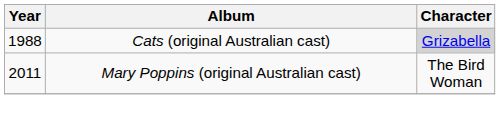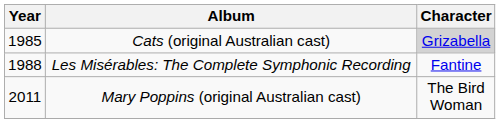 <table class="wikitable plainrowheaders" style="text-align:center;" border="1">
 <tr>
 <th scope="col" style="width:1em;">Year</th>
 <th scope="col" style="width:24em;">Album</th>
 <th scope="col" style="width:1em;">Character</th>
 </tr>
 <tr>
-<td rowspan="1">1988</td>
+<td rowspan="1">1985</td>
 <td rowspan="1"><em>Cats</em> (original Australian cast)</td>
 <td style="background: lightgrey;"><a href='#'>Grizabella</a></td>
+</tr>
+<tr>
+<td rowspan="1">1988</td>
+<td rowspan="1"><em>Les Misérables: The Complete Symphonic Recording</em></td>
+<td><a href='#'>Fantine</a></td>
 </tr>
 <tr>
 <td>2011</td>
 <td><em>Mary Poppins</em> (original Australian cast)</td>
 <td>The Bird Woman</td>
 </tr>
 <tr>
 </tr>
 </table>
